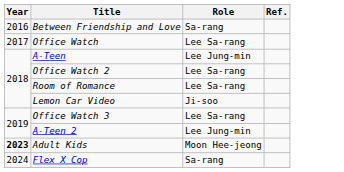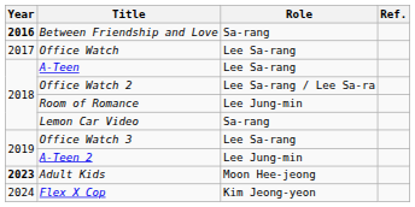 <table class="wikitable">
 <tr>
 <th>Year</th>
 <th>Title</th>
 <th>Role</th>
 <th>Ref.</th>
 </tr>
 <tr>
-<td>2016</td>
+<td><strong>2016</strong></td>
 <td><em>Between Friendship and Love</em></td>
 <td>Sa-rang</td>
 <td></td>
 </tr>
 <tr>
 <td>2017</td>
 <td><em>Office Watch</em></td>
 <td>Lee Sa-rang</td>
 <td></td>
 </tr>
 <tr>
 <td rowspan=4>2018</td>
 <td><em><a href='#'>A-Teen</a></em></td>
+<td>Lee Sa-rang</td>
+<td></td>
+</tr>
+<tr>
+<td><em>Office Watch 2</em></td>
+<td>Lee Sa-rang / Lee Sa-ra</td>
+<td></td>
+</tr>
+<tr>
+<td><em>Room of Romance</em></td>
 <td>Lee Jung-min</td>
 <td></td>
 </tr>
 <tr>
-<td><em>Office Watch 2</em></td>
-<td>Lee Sa-rang</td>
-<td></td>
-</tr>
-<tr>
-<td><em>Room of Romance</em></td>
-<td>Lee Sa-rang</td>
-<td></td>
-</tr>
-<tr>
 <td><em>Lemon Car Video</em></td>
-<td>Ji-soo</td>
+<td>Sa-rang</td>
 <td></td>
 </tr>
 <tr>
 <td rowspan=2>2019</td>
 <td><em>Office Watch 3</em></td>
 <td>Lee Sa-rang</td>
 <td></td>
 </tr>
 <tr>
 <td><em><a href='#'>A-Teen 2</a></em></td>
 <td>Lee Jung-min</td>
 <td></td>
 </tr>
 <tr>
 <td><strong>2023</strong></td>
 <td><em>Adult Kids</em></td>
 <td>Moon Hee-jeong</td>
 <td></td>
 </tr>
 <tr>
 <td>2024</td>
 <td><em><a href='#'>Flex X Cop</a></em></td>
-<td>Sa-rang</td>
+<td>Kim Jeong-yeon</td>
 <td></td>
 </tr>
 </table>
